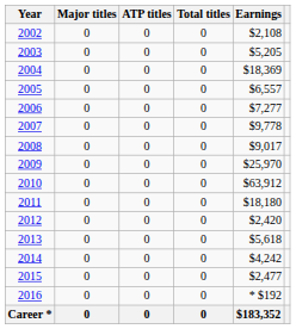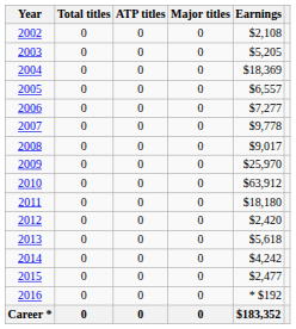 <table class="sortable wikitable" style=text-align:center>
 <tr>
 <th scope="col">Year</th>
+<th scope="col">Total titles</th>
+<th scope="col">ATP titles</th>
 <th scope="col">Major titles</th>
-<th scope="col">ATP titles</th>
-<th scope="col">Total titles</th>
 <th scope="col">Earnings</th>
 <th scope="col" class="unsortable"></th>
 </tr>
 <tr>
 <td><a href='#'>2002</a></td>
 <td>0</td>
 <td>0</td>
 <td>0</td>
 <td align=right>$2,108</td>
 <td></td>
 </tr>
 <tr>
 <td><a href='#'>2003</a></td>
 <td>0</td>
 <td>0</td>
 <td>0</td>
 <td align=right>$5,205</td>
 <td></td>
 </tr>
 <tr>
 <td><a href='#'>2004</a></td>
 <td>0</td>
 <td>0</td>
 <td>0</td>
 <td align=right>$18,369</td>
 <td></td>
 </tr>
 <tr>
 <td><a href='#'>2005</a></td>
 <td>0</td>
 <td>0</td>
 <td>0</td>
 <td align=right>$6,557</td>
 <td></td>
 </tr>
 <tr>
 <td><a href='#'>2006</a></td>
 <td>0</td>
 <td>0</td>
 <td>0</td>
 <td align=right>$7,277</td>
 <td></td>
 </tr>
 <tr>
 <td><a href='#'>2007</a></td>
 <td>0</td>
 <td>0</td>
 <td>0</td>
 <td align=right>$9,778</td>
 <td></td>
 </tr>
 <tr>
 <td><a href='#'>2008</a></td>
 <td>0</td>
 <td>0</td>
 <td>0</td>
 <td align=right>$9,017</td>
 <td></td>
 </tr>
 <tr>
 <td><a href='#'>2009</a></td>
 <td>0</td>
 <td>0</td>
 <td>0</td>
 <td align=right>$25,970</td>
 <td></td>
 </tr>
 <tr>
 <td><a href='#'>2010</a></td>
 <td>0</td>
 <td>0</td>
 <td>0</td>
 <td align=right>$63,912</td>
 <td></td>
 </tr>
 <tr>
 <td><a href='#'>2011</a></td>
 <td>0</td>
 <td>0</td>
 <td>0</td>
 <td align=right>$18,180</td>
 <td></td>
 </tr>
 <tr>
 <td><a href='#'>2012</a></td>
 <td>0</td>
 <td>0</td>
 <td>0</td>
 <td align=right>$2,420</td>
 <td></td>
 </tr>
 <tr>
 <td><a href='#'>2013</a></td>
 <td>0</td>
 <td>0</td>
 <td>0</td>
 <td align=right>$5,618</td>
 <td></td>
 </tr>
 <tr>
 <td><a href='#'>2014</a></td>
 <td>0</td>
 <td>0</td>
 <td>0</td>
 <td align=right>$4,242</td>
 <td></td>
 </tr>
 <tr>
 <td><a href='#'>2015</a></td>
 <td>0</td>
 <td>0</td>
 <td>0</td>
 <td align=right>$2,477</td>
 <td></td>
 </tr>
 <tr>
 <td><a href='#'>2016</a></td>
 <td>0</td>
 <td>0</td>
 <td>0</td>
 <td align=right>* $192</td>
 <td></td>
 </tr>
 <tr>
 <th>Career *</th>
 <th>0</th>
 <th>0</th>
 <th>0</th>
 <th align=right>$183,352</th>
 <th></th>
 </tr>
 </table>
